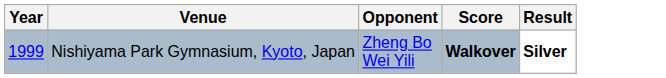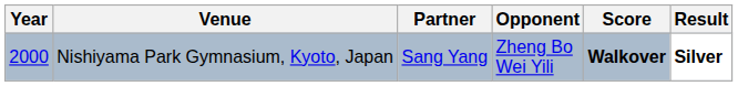 <table class="sortable wikitable" style="font-size: 90%;">
 <tr>
 <th>Year</th>
 <th>Venue</th>
+<th>Partner</th>
 <th>Opponent</th>
 <th>Score</th>
 <th>Result</th>
 </tr>
 <tr style="background:#AABBCC">
-<td align="center"><a href='#'>1999</a></td>
+<td align="center"><a href='#'>2000</a></td>
 <td align="left">Nishiyama Park Gymnasium, <a href='#'>Kyoto</a>, Japan</td>
+<td align="left"> <a href='#'>Sang Yang</a></td>
 <td align="left"> <a href='#'>Zheng Bo</a><br> <a href='#'>Wei Yili</a></td>
 <td align="left"><strong>Walkover</strong></td>
 <td style="text-align:left; background:white"> <strong>Silver</strong></td>
 </tr>
 </table>
